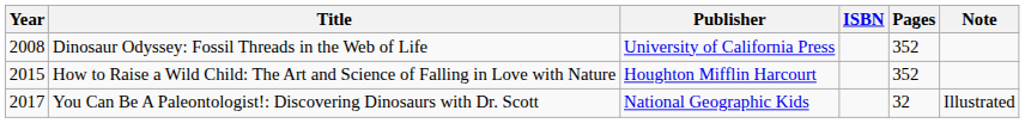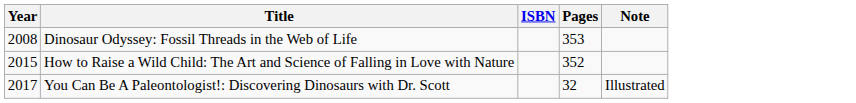 <table class="wikitable sortable">
 <tr>
 <th>Year</th>
 <th>Title</th>
-<th>Publisher</th>
 <th><a href='#'>ISBN</a></th>
 <th>Pages</th>
 <th>Note</th>
 </tr>
 <tr>
 <td>2008</td>
 <td>Dinosaur Odyssey: Fossil Threads in the Web of Life</td>
-<td><a href='#'>University of California Press</a></td>
 <td></td>
-<td>352</td>
+<td>353</td>
 <td></td>
 </tr>
 <tr>
 <td>2015</td>
 <td>How to Raise a Wild Child: The Art and Science of Falling in Love with Nature</td>
-<td><a href='#'>Houghton Mifflin Harcourt</a></td>
 <td></td>
 <td>352</td>
 <td></td>
 </tr>
 <tr>
 <td>2017</td>
 <td>You Can Be A Paleontologist!: Discovering Dinosaurs with Dr. Scott</td>
-<td><a href='#'>National Geographic Kids</a></td>
 <td></td>
 <td>32</td>
 <td>Illustrated</td>
 </tr>
 </table>
